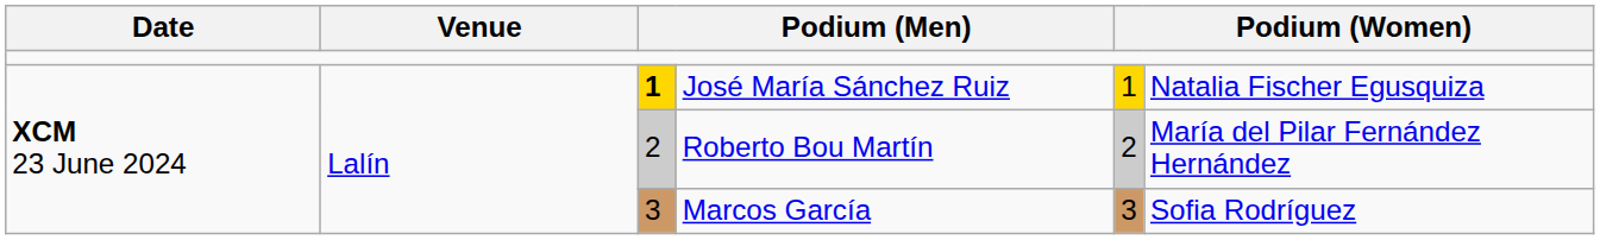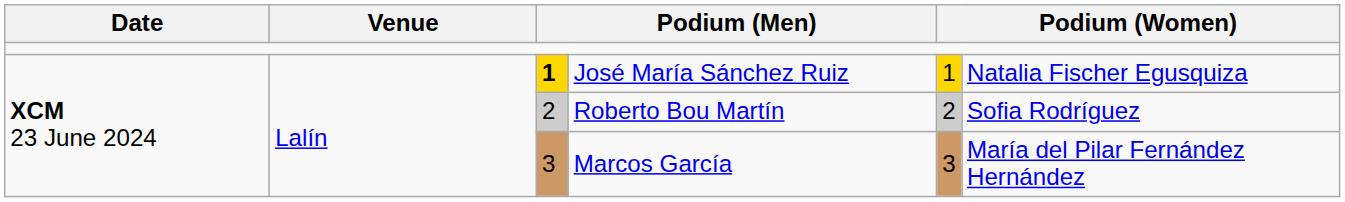 <table class="wikitable" width=70%>
 <tr>
 <th>Date</th>
 <th width=20%>Venue</th>
 <th colspan=2 width=30%>Podium (Men)</th>
 <th colspan=2 width=30%>Podium (Women)</th>
 </tr>
 <tr>
 <td colspan=6></td>
 </tr>
 <tr>
 <td rowspan=3><strong>XCM</strong> <br> 23 June 2024</td>
 <td rowspan=3><br><a href='#'>Lalín</a></td>
 <td bgcolor=FFD700><strong>1</strong></td>
 <td><a href='#'>José María Sánchez Ruiz</a></td>
 <td bgcolor=FFD700>1</td>
 <td><a href='#'>Natalia Fischer Egusquiza</a></td>
 </tr>
 <tr>
 <td bgcolor=CCCCCC>2</td>
 <td><a href='#'>Roberto Bou Martín</a></td>
 <td bgcolor=CCCCCC>2</td>
-<td><a href='#'>María del Pilar Fernández Hernández</a></td>
+<td><a href='#'>Sofia Rodríguez</a></td>
 </tr>
 <tr>
 <td bgcolor=CC9966>3</td>
 <td><a href='#'>Marcos García</a></td>
 <td bgcolor=CC9966>3</td>
-<td><a href='#'>Sofia Rodríguez</a></td>
+<td><a href='#'>María del Pilar Fernández Hernández</a></td>
 </tr>
 </table>
